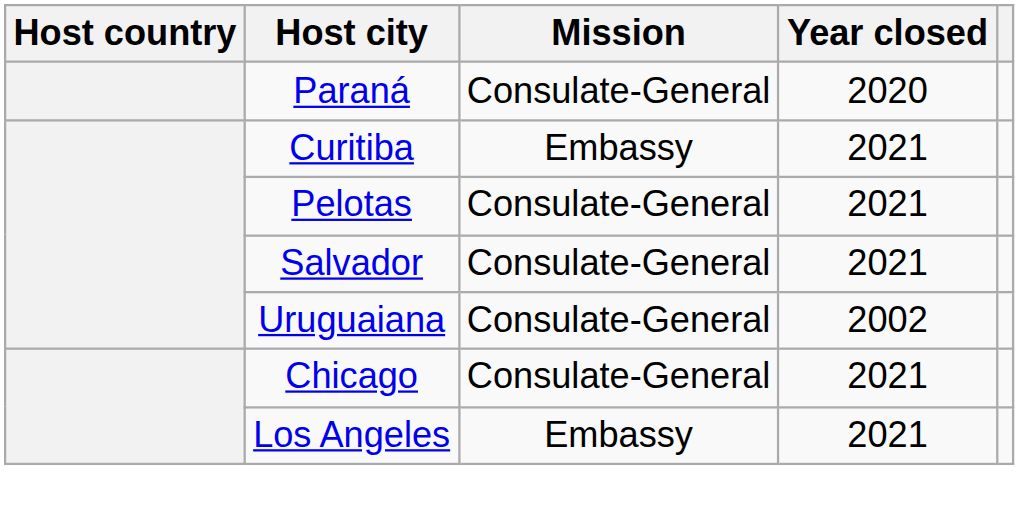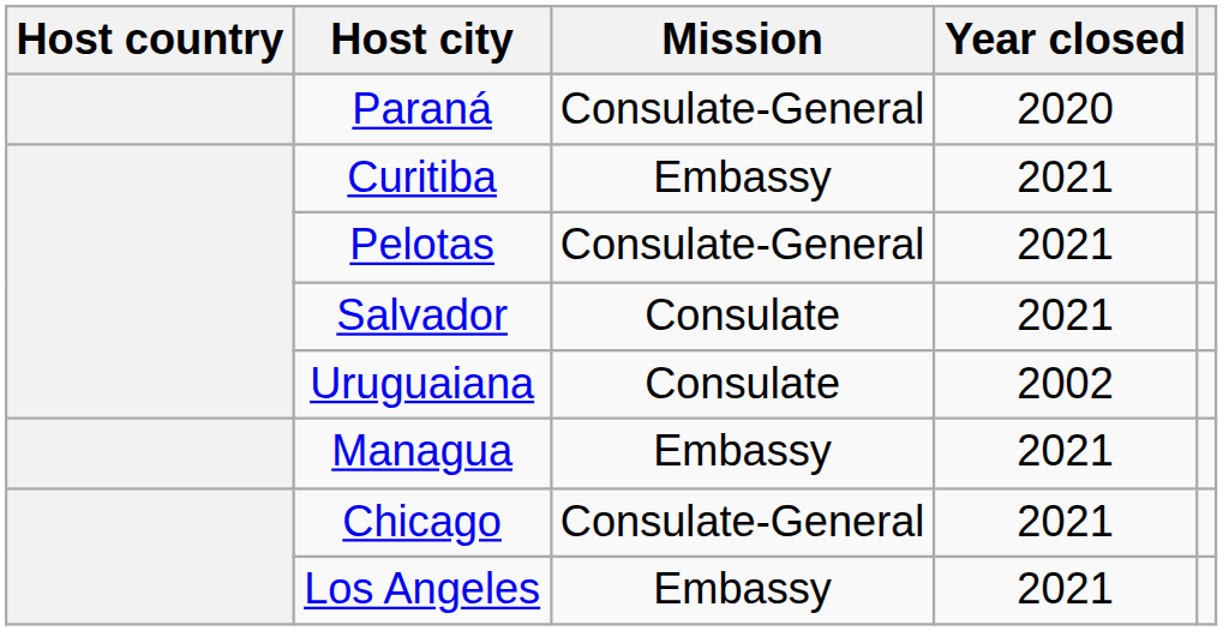 <table class="wikitable plainrowheaders" style="text-align:center;">
 <tr>
 <th scope="col">Host country</th>
 <th scope="col">Host city</th>
 <th scope="col">Mission</th>
 <th scope="col">Year closed</th>
 <th scope="col"></th>
 </tr>
 <tr>
 <th scope="row"></th>
 <td><a href='#'>Paraná</a></td>
 <td>Consulate-General</td>
 <td>2020</td>
 <td></td>
 </tr>
 <tr>
 <th scope="row" rowspan="4"></th>
 <td><a href='#'>Curitiba</a></td>
 <td>Embassy</td>
 <td>2021</td>
 <td></td>
 </tr>
 <tr>
 <td><a href='#'>Pelotas</a></td>
 <td>Consulate-General</td>
 <td>2021</td>
 <td></td>
 </tr>
 <tr>
 <td><a href='#'>Salvador</a></td>
-<td>Consulate-General</td>
+<td>Consulate</td>
 <td>2021</td>
 <td></td>
 </tr>
 <tr>
 <td><a href='#'>Uruguaiana</a></td>
-<td>Consulate-General</td>
+<td>Consulate</td>
 <td>2002</td>
+<td></td>
+</tr>
+<tr>
+<th scope="row"></th>
+<td><a href='#'>Managua</a></td>
+<td>Embassy</td>
+<td>2021</td>
 <td></td>
 </tr>
 <tr>
 <th scope="row" rowspan="2"></th>
 <td><a href='#'>Chicago</a></td>
 <td>Consulate-General</td>
 <td>2021</td>
 <td></td>
 </tr>
 <tr>
 <td><a href='#'>Los Angeles</a></td>
 <td>Embassy</td>
 <td>2021</td>
 <td></td>
 </tr>
 </table>
